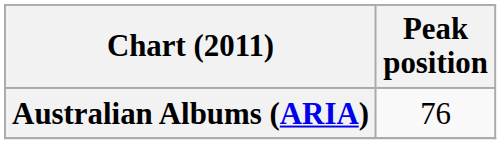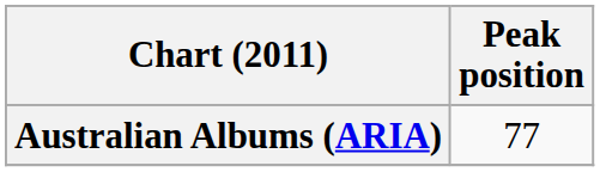 <table class="wikitable sortable plainrowheaders" style="text-align:center">
 <tr>
 <th scope="col">Chart (2011)</th>
 <th scope="col">Peak<br>position</th>
 </tr>
 <tr>
 <th scope="row">Australian Albums (<a href='#'>ARIA</a>)</th>
-<td>76</td>
+<td>77</td>
 </tr>
 <tr>
 </tr>
 <tr>
 </tr>
 <tr>
 </tr>
 <tr>
 </tr>
 <tr>
 </tr>
 </table>
